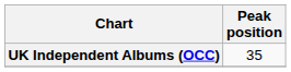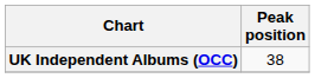 <table class="wikitable plainrowheaders sortable" style="text-align:center;" border="1">
 <tr>
 <th scope="col">Chart</th>
 <th scope="col">Peak<br>position</th>
 </tr>
 <tr>
 <th scope="row">UK Independent Albums (<a href='#'>OCC</a>)</th>
-<td>35</td>
+<td>38</td>
 </tr>
 <tr>
 </tr>
 </table>
